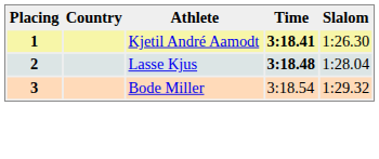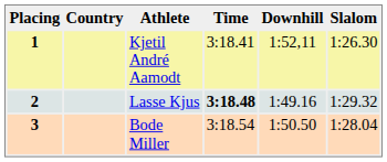 <table style="border-style:solid;border-width:1px;border-color:#808080;background-color:#EFEFEF" cellspacing="2" cellpadding="2" width="380px">
 <tr bgcolor="#EFEFEF">
 <th>Placing</th>
 <th>Country</th>
 <th>Athlete</th>
 <th>Time</th>
+<th>Downhill</th>
 <th>Slalom</th>
 </tr>
 <tr align="center" valign="top" bgcolor="#F7F6A8">
 <th>1</th>
 <td></td>
 <td align="left"><a href='#'>Kjetil André Aamodt</a></td>
-<td align="left"><strong>3:18.41</strong></td>
+<td align="left">3:18.41</td>
+<td>1:52,11</td>
 <td>1:26.30</td>
 </tr>
 <tr align="center" valign="top" bgcolor="#DCE5E5">
 <th>2</th>
 <td></td>
 <td align="left"><a href='#'>Lasse Kjus</a></td>
 <td align="left"><strong>3:18.48</strong></td>
-<td>1:28.04</td>
+<td>1:49.16</td>
+<td>1:29.32</td>
 </tr>
 <tr align="center" valign="top" bgcolor="#FFDAB9">
 <th>3</th>
 <td></td>
 <td align="left"><a href='#'>Bode Miller</a></td>
 <td align="left">3:18.54</td>
-<td>1:29.32</td>
+<td>1:50.50</td>
+<td>1:28.04</td>
 </tr>
 </table>
